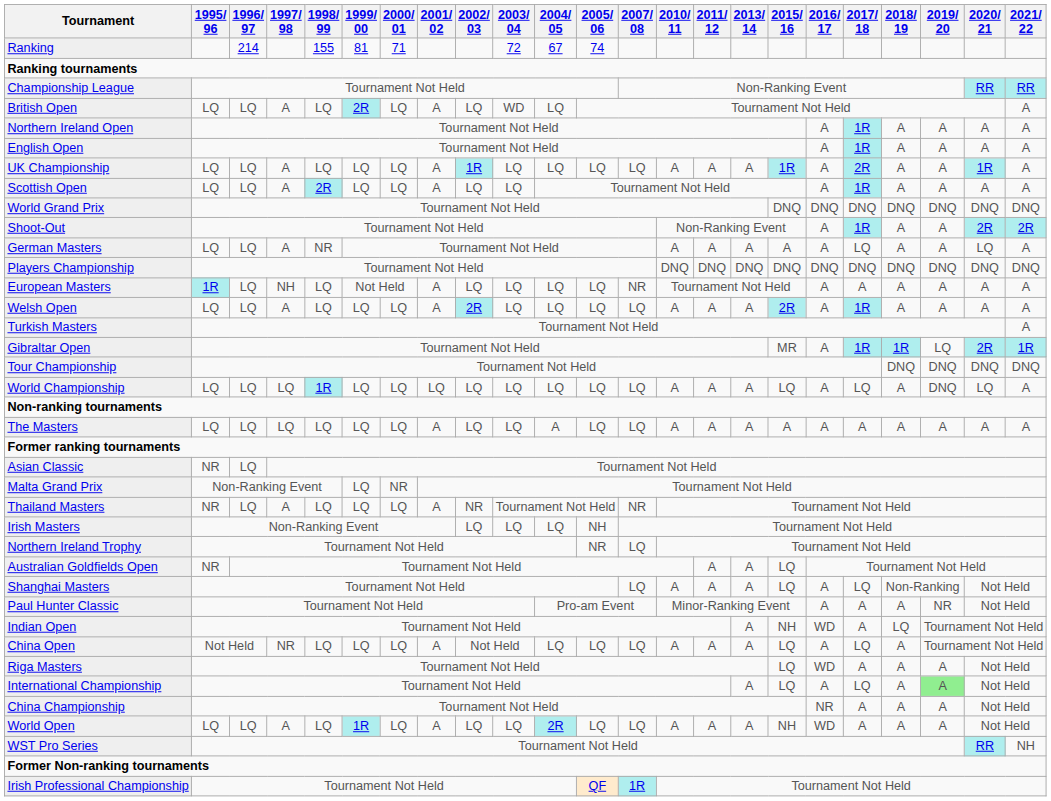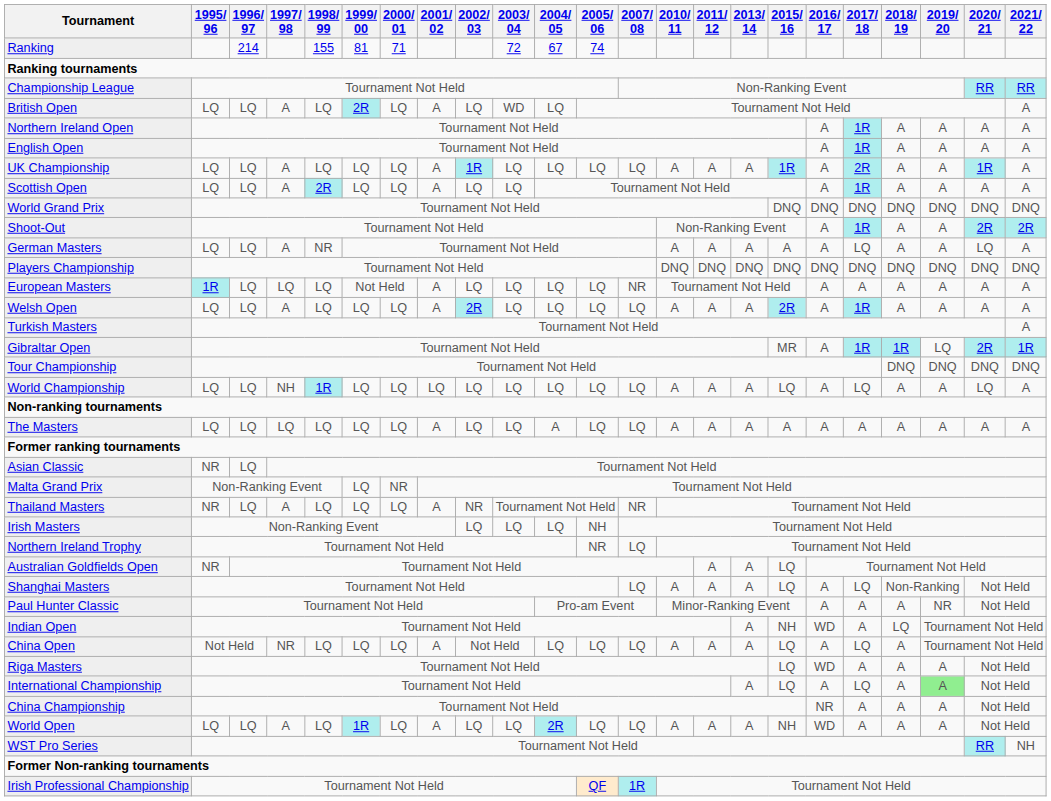 <table class="wikitable" style="font-size:85%;">
 <tr>
 <th>Tournament</th>
 <th><a href='#'>1995/<br>96</a></th>
 <th><a href='#'>1996/<br>97</a></th>
 <th><a href='#'>1997/<br>98</a></th>
 <th><a href='#'>1998/<br>99</a></th>
 <th><a href='#'>1999/<br>00</a></th>
 <th><a href='#'>2000/<br>01</a></th>
 <th><a href='#'>2001/<br>02</a></th>
 <th><a href='#'>2002/<br>03</a></th>
 <th><a href='#'>2003/<br>04</a></th>
 <th><a href='#'>2004/<br>05</a></th>
 <th><a href='#'>2005/<br>06</a></th>
 <th><a href='#'>2007/<br>08</a></th>
 <th><a href='#'>2010/<br>11</a></th>
 <th><a href='#'>2011/<br>12</a></th>
 <th><a href='#'>2013/<br>14</a></th>
 <th><a href='#'>2015/<br>16</a></th>
 <th><a href='#'>2016/<br>17</a></th>
 <th><a href='#'>2017/<br>18</a></th>
 <th><a href='#'>2018/<br>19</a></th>
 <th><a href='#'>2019/<br>20</a></th>
 <th><a href='#'>2020/<br>21</a></th>
 <th><a href='#'>2021/<br>22</a></th>
 </tr>
 <tr>
 <td style="background:#EFEFEF;"><a href='#'>Ranking</a></td>
 <td align="center"></td>
 <td align="center"><a href='#'>214</a></td>
 <td align="center"></td>
 <td align="center"><a href='#'>155</a></td>
 <td align="center"><a href='#'>81</a></td>
 <td align="center"><a href='#'>71</a></td>
 <td align="center"></td>
 <td align="center"></td>
 <td align="center"><a href='#'>72</a></td>
 <td align="center"><a href='#'>67</a></td>
 <td align="center"><a href='#'>74</a></td>
 <td align="center"></td>
 <td align="center"></td>
 <td align="center"></td>
 <td align="center"></td>
 <td align="center"></td>
 <td align="center"></td>
 <td align="center"></td>
 <td align="center"></td>
 <td align="center"></td>
 <td align="center"></td>
 <td align="center"></td>
 </tr>
 <tr>
 <td colspan="30"><strong>Ranking tournaments</strong></td>
 </tr>
 <tr>
 <td style="background:#EFEFEF;"><a href='#'>Championship League</a></td>
 <td align="center" colspan="11" style="color:#555555;">Tournament Not Held</td>
 <td align="center" colspan="9" style="color:#555555;">Non-Ranking Event</td>
 <td align="center" style="background:#afeeee;"><a href='#'>RR</a></td>
 <td align="center" style="background:#afeeee;"><a href='#'>RR</a></td>
 </tr>
 <tr>
 <td style="background:#EFEFEF;"><a href='#'>British Open</a></td>
 <td align="center" style="color:#555555;">LQ</td>
 <td align="center" style="color:#555555;">LQ</td>
 <td align="center" style="color:#555555;">A</td>
 <td align="center" style="color:#555555;">LQ</td>
 <td align="center" style="background:#afeeee;"><a href='#'>2R</a></td>
 <td align="center" style="color:#555555;">LQ</td>
 <td align="center" style="color:#555555;">A</td>
 <td align="center" style="color:#555555;">LQ</td>
 <td align="center" style="color:#555555;">WD</td>
 <td align="center" style="color:#555555;">LQ</td>
 <td align="center" colspan="11" style="color:#555555;">Tournament Not Held</td>
 <td align="center" style="color:#555555;">A</td>
 </tr>
 <tr>
 <td style="background:#EFEFEF;"><a href='#'>Northern Ireland Open</a></td>
 <td align="center" colspan="16" style="color:#555555;">Tournament Not Held</td>
 <td align="center" style="color:#555555;">A</td>
 <td align="center" style="background:#afeeee;"><a href='#'>1R</a></td>
 <td align="center" style="color:#555555;">A</td>
 <td align="center" style="color:#555555;">A</td>
 <td align="center" style="color:#555555;">A</td>
 <td align="center" style="color:#555555;">A</td>
 </tr>
 <tr>
 <td style="background:#EFEFEF;"><a href='#'>English Open</a></td>
 <td align="center" colspan="16" style="color:#555555;">Tournament Not Held</td>
 <td align="center" style="color:#555555;">A</td>
 <td align="center" style="background:#afeeee;"><a href='#'>1R</a></td>
 <td align="center" style="color:#555555;">A</td>
 <td align="center" style="color:#555555;">A</td>
 <td align="center" style="color:#555555;">A</td>
 <td align="center" style="color:#555555;">A</td>
 </tr>
 <tr>
 <td style="background:#EFEFEF;"><a href='#'>UK Championship</a></td>
 <td align="center" style="color:#555555;">LQ</td>
 <td align="center" style="color:#555555;">LQ</td>
 <td align="center" style="color:#555555;">A</td>
 <td align="center" style="color:#555555;">LQ</td>
 <td align="center" style="color:#555555;">LQ</td>
 <td align="center" style="color:#555555;">LQ</td>
 <td align="center" style="color:#555555;">A</td>
 <td align="center" style="background:#afeeee;"><a href='#'>1R</a></td>
 <td align="center" style="color:#555555;">LQ</td>
 <td align="center" style="color:#555555;">LQ</td>
 <td align="center" style="color:#555555;">LQ</td>
 <td align="center" style="color:#555555;">LQ</td>
 <td align="center" style="color:#555555;">A</td>
 <td align="center" style="color:#555555;">A</td>
 <td align="center" style="color:#555555;">A</td>
 <td align="center" style="background:#afeeee;"><a href='#'>1R</a></td>
 <td align="center" style="color:#555555;">A</td>
 <td align="center" style="background:#afeeee;"><a href='#'>2R</a></td>
 <td align="center" style="color:#555555;">A</td>
 <td align="center" style="color:#555555;">A</td>
 <td align="center" style="background:#afeeee;"><a href='#'>1R</a></td>
 <td align="center" style="color:#555555;">A</td>
 </tr>
 <tr>
 <td style="background:#EFEFEF;"><a href='#'>Scottish Open</a></td>
 <td align="center" style="color:#555555;">LQ</td>
 <td align="center" style="color:#555555;">LQ</td>
 <td align="center" style="color:#555555;">A</td>
 <td align="center" style="background:#afeeee;"><a href='#'>2R</a></td>
 <td align="center" style="color:#555555;">LQ</td>
 <td align="center" style="color:#555555;">LQ</td>
 <td align="center" style="color:#555555;">A</td>
 <td align="center" style="color:#555555;">LQ</td>
 <td align="center" style="color:#555555;">LQ</td>
 <td align="center" colspan="7" style="color:#555555;">Tournament Not Held</td>
 <td align="center" style="color:#555555;">A</td>
 <td align="center" style="background:#afeeee;"><a href='#'>1R</a></td>
 <td align="center" style="color:#555555;">A</td>
 <td align="center" style="color:#555555;">A</td>
 <td align="center" style="color:#555555;">A</td>
 <td align="center" style="color:#555555;">A</td>
 </tr>
 <tr>
 <td style="background:#EFEFEF;"><a href='#'>World Grand Prix</a></td>
 <td align="center" colspan="15" style="color:#555555;">Tournament Not Held</td>
 <td align="center" style="color:#555555;">DNQ</td>
 <td align="center" style="color:#555555;">DNQ</td>
 <td align="center" style="color:#555555;">DNQ</td>
 <td align="center" style="color:#555555;">DNQ</td>
 <td align="center" style="color:#555555;">DNQ</td>
 <td align="center" style="color:#555555;">DNQ</td>
 <td align="center" style="color:#555555;">DNQ</td>
 </tr>
 <tr>
 <td style="background:#EFEFEF;"><a href='#'>Shoot-Out</a></td>
 <td align="center" colspan="12" style="color:#555555;">Tournament Not Held</td>
 <td align="center" colspan="4" style="color:#555555;">Non-Ranking Event</td>
 <td align="center" style="color:#555555;">A</td>
 <td align="center" style="background:#afeeee;"><a href='#'>1R</a></td>
 <td align="center" style="color:#555555;">A</td>
 <td align="center" style="color:#555555;">A</td>
 <td align="center" style="background:#afeeee;"><a href='#'>2R</a></td>
 <td align="center" style="background:#afeeee;"><a href='#'>2R</a></td>
 </tr>
 <tr>
 <td style="background:#EFEFEF;"><a href='#'>German Masters</a></td>
 <td align="center" style="color:#555555;">LQ</td>
 <td align="center" style="color:#555555;">LQ</td>
 <td align="center" style="color:#555555;">A</td>
 <td align="center" style="color:#555555;">NR</td>
 <td align="center" colspan="8" style="color:#555555;">Tournament Not Held</td>
 <td align="center" style="color:#555555;">A</td>
 <td align="center" style="color:#555555;">A</td>
 <td align="center" style="color:#555555;">A</td>
 <td align="center" style="color:#555555;">A</td>
 <td align="center" style="color:#555555;">A</td>
 <td align="center" style="color:#555555;">LQ</td>
 <td align="center" style="color:#555555;">A</td>
 <td align="center" style="color:#555555;">A</td>
 <td align="center" style="color:#555555;">LQ</td>
 <td align="center" style="color:#555555;">A</td>
 </tr>
 <tr>
 <td style="background:#EFEFEF;"><a href='#'>Players Championship</a></td>
 <td align="center" colspan="12" style="color:#555555;">Tournament Not Held</td>
 <td align="center" style="color:#555555;">DNQ</td>
 <td align="center" style="color:#555555;">DNQ</td>
 <td align="center" style="color:#555555;">DNQ</td>
 <td align="center" style="color:#555555;">DNQ</td>
 <td align="center" style="color:#555555;">DNQ</td>
 <td align="center" style="color:#555555;">DNQ</td>
 <td align="center" style="color:#555555;">DNQ</td>
 <td align="center" style="color:#555555;">DNQ</td>
 <td align="center" style="color:#555555;">DNQ</td>
 <td align="center" style="color:#555555;">DNQ</td>
 </tr>
 <tr>
 <td style="background:#EFEFEF;"><a href='#'>European Masters</a></td>
 <td align="center" style="background:#afeeee;"><a href='#'>1R</a></td>
 <td align="center" style="color:#555555;">LQ</td>
-<td align="center" style="color:#555555;">NH</td>
+<td align="center" style="color:#555555;">LQ</td>
 <td align="center" style="color:#555555;">LQ</td>
 <td align="center" colspan="2" style="color:#555555;">Not Held</td>
 <td align="center" style="color:#555555;">A</td>
 <td align="center" style="color:#555555;">LQ</td>
 <td align="center" style="color:#555555;">LQ</td>
 <td align="center" style="color:#555555;">LQ</td>
 <td align="center" style="color:#555555;">LQ</td>
 <td align="center" style="color:#555555;">NR</td>
 <td align="center" colspan="4" style="color:#555555;">Tournament Not Held</td>
 <td align="center" style="color:#555555;">A</td>
 <td align="center" style="color:#555555;">A</td>
 <td align="center" style="color:#555555;">A</td>
 <td align="center" style="color:#555555;">A</td>
 <td align="center" style="color:#555555;">A</td>
 <td align="center" style="color:#555555;">A</td>
 </tr>
 <tr>
 <td style="background:#EFEFEF;"><a href='#'>Welsh Open</a></td>
 <td align="center" style="color:#555555;">LQ</td>
 <td align="center" style="color:#555555;">LQ</td>
 <td align="center" style="color:#555555;">A</td>
 <td align="center" style="color:#555555;">LQ</td>
 <td align="center" style="color:#555555;">LQ</td>
 <td align="center" style="color:#555555;">LQ</td>
 <td align="center" style="color:#555555;">A</td>
 <td align="center" style="background:#afeeee;"><a href='#'>2R</a></td>
 <td align="center" style="color:#555555;">LQ</td>
 <td align="center" style="color:#555555;">LQ</td>
 <td align="center" style="color:#555555;">LQ</td>
 <td align="center" style="color:#555555;">LQ</td>
 <td align="center" style="color:#555555;">A</td>
 <td align="center" style="color:#555555;">A</td>
 <td align="center" style="color:#555555;">A</td>
 <td align="center" style="background:#afeeee;"><a href='#'>2R</a></td>
 <td align="center" style="color:#555555;">A</td>
 <td align="center" style="background:#afeeee;"><a href='#'>1R</a></td>
 <td align="center" style="color:#555555;">A</td>
 <td align="center" style="color:#555555;">A</td>
 <td align="center" style="color:#555555;">A</td>
 <td align="center" style="color:#555555;">A</td>
 </tr>
 <tr>
 <td style="background:#EFEFEF;"><a href='#'>Turkish Masters</a></td>
 <td align="center" colspan="21" style="color:#555555;">Tournament Not Held</td>
 <td align="center" style="color:#555555;">A</td>
 </tr>
 <tr>
 <td style="background:#EFEFEF;"><a href='#'>Gibraltar Open</a></td>
 <td align="center" colspan="15" style="color:#555555;">Tournament Not Held</td>
 <td align="center" style="color:#555555;">MR</td>
 <td align="center" style="color:#555555;">A</td>
 <td align="center" style="background:#afeeee;"><a href='#'>1R</a></td>
 <td align="center" style="background:#afeeee;"><a href='#'>1R</a></td>
 <td align="center" style="color:#555555;">LQ</td>
 <td align="center" style="background:#afeeee;"><a href='#'>2R</a></td>
 <td align="center" style="background:#afeeee;"><a href='#'>1R</a></td>
 </tr>
 <tr>
 <td style="background:#EFEFEF;"><a href='#'>Tour Championship</a></td>
 <td align="center" colspan="18" style="color:#555555;">Tournament Not Held</td>
 <td align="center" style="color:#555555;">DNQ</td>
 <td align="center" style="color:#555555;">DNQ</td>
 <td align="center" style="color:#555555;">DNQ</td>
 <td align="center" style="color:#555555;">DNQ</td>
 </tr>
 <tr>
 <td style="background:#EFEFEF;"><a href='#'>World Championship</a></td>
 <td align="center" style="color:#555555;">LQ</td>
 <td align="center" style="color:#555555;">LQ</td>
-<td align="center" style="color:#555555;">LQ</td>
+<td align="center" style="color:#555555;">NH</td>
 <td align="center" style="background:#afeeee;"><a href='#'>1R</a></td>
 <td align="center" style="color:#555555;">LQ</td>
 <td align="center" style="color:#555555;">LQ</td>
 <td align="center" style="color:#555555;">LQ</td>
 <td align="center" style="color:#555555;">LQ</td>
 <td align="center" style="color:#555555;">LQ</td>
 <td align="center" style="color:#555555;">LQ</td>
 <td align="center" style="color:#555555;">LQ</td>
 <td align="center" style="color:#555555;">LQ</td>
 <td align="center" style="color:#555555;">A</td>
 <td align="center" style="color:#555555;">A</td>
 <td align="center" style="color:#555555;">A</td>
 <td align="center" style="color:#555555;">LQ</td>
 <td align="center" style="color:#555555;">A</td>
 <td align="center" style="color:#555555;">LQ</td>
 <td align="center" style="color:#555555;">A</td>
-<td align="center" style="color:#555555;">DNQ</td>
+<td align="center" style="color:#555555;">A</td>
 <td align="center" style="color:#555555;">LQ</td>
 <td align="center" style="color:#555555;">A</td>
 </tr>
 <tr>
 <td colspan="30"><strong>Non-ranking tournaments</strong></td>
 </tr>
 <tr>
 <td style="background:#EFEFEF;"><a href='#'>The Masters</a></td>
 <td align="center" style="color:#555555;">LQ</td>
 <td align="center" style="color:#555555;">LQ</td>
 <td align="center" style="color:#555555;">LQ</td>
 <td align="center" style="color:#555555;">LQ</td>
 <td align="center" style="color:#555555;">LQ</td>
 <td align="center" style="color:#555555;">LQ</td>
 <td align="center" style="color:#555555;">A</td>
 <td align="center" style="color:#555555;">LQ</td>
 <td align="center" style="color:#555555;">LQ</td>
 <td align="center" style="color:#555555;">A</td>
 <td align="center" style="color:#555555;">LQ</td>
 <td align="center" style="color:#555555;">LQ</td>
 <td align="center" style="color:#555555;">A</td>
 <td align="center" style="color:#555555;">A</td>
 <td align="center" style="color:#555555;">A</td>
 <td align="center" style="color:#555555;">A</td>
 <td align="center" style="color:#555555;">A</td>
 <td align="center" style="color:#555555;">A</td>
 <td align="center" style="color:#555555;">A</td>
 <td align="center" style="color:#555555;">A</td>
 <td align="center" style="color:#555555;">A</td>
 <td align="center" style="color:#555555;">A</td>
 </tr>
 <tr>
 <td colspan="30"><strong>Former ranking tournaments</strong></td>
 </tr>
 <tr>
 <td style="background:#EFEFEF;"><a href='#'>Asian Classic</a></td>
 <td align="center" style="color:#555555;">NR</td>
 <td align="center" style="color:#555555;">LQ</td>
 <td align="center" colspan="30" style="color:#555555;">Tournament Not Held</td>
 </tr>
 <tr>
 <td style="background:#EFEFEF;"><a href='#'>Malta Grand Prix</a></td>
 <td align="center" colspan="4" style="color:#555555;">Non-Ranking Event</td>
 <td align="center" style="color:#555555;">LQ</td>
 <td align="center" style="color:#555555;">NR</td>
 <td align="center" colspan="30" style="color:#555555;">Tournament Not Held</td>
 </tr>
 <tr>
 <td style="background:#EFEFEF;"><a href='#'>Thailand Masters</a></td>
 <td align="center" style="color:#555555;">NR</td>
 <td align="center" style="color:#555555;">LQ</td>
 <td align="center" style="color:#555555;">A</td>
 <td align="center" style="color:#555555;">LQ</td>
 <td align="center" style="color:#555555;">LQ</td>
 <td align="center" style="color:#555555;">LQ</td>
 <td align="center" style="color:#555555;">A</td>
 <td align="center" style="color:#555555;">NR</td>
 <td align="center" colspan="3" style="color:#555555;">Tournament Not Held</td>
 <td align="center" style="color:#555555;">NR</td>
 <td align="center" colspan="30" style="color:#555555;">Tournament Not Held</td>
 </tr>
 <tr>
 <td style="background:#EFEFEF;"><a href='#'>Irish Masters</a></td>
 <td align="center" colspan="7" style="color:#555555;">Non-Ranking Event</td>
 <td align="center" style="color:#555555;">LQ</td>
 <td align="center" style="color:#555555;">LQ</td>
 <td align="center" style="color:#555555;">LQ</td>
 <td align="center" style="color:#555555;">NH</td>
 <td align="center" colspan="30" style="color:#555555;">Tournament Not Held</td>
 </tr>
 <tr>
 <td style="background:#EFEFEF;"><a href='#'>Northern Ireland Trophy</a></td>
 <td align="center" colspan="10" style="color:#555555;">Tournament Not Held</td>
 <td align="center" style="color:#555555;">NR</td>
 <td align="center" style="color:#555555;">LQ</td>
 <td align="center" colspan="30" style="color:#555555;">Tournament Not Held</td>
 </tr>
 <tr>
 <td style="background:#EFEFEF;"><a href='#'>Australian Goldfields Open</a></td>
 <td align="center" style="color:#555555;">NR</td>
 <td align="center" colspan="12" style="color:#555555;">Tournament Not Held</td>
 <td align="center" style="color:#555555;">A</td>
 <td align="center" style="color:#555555;">A</td>
 <td align="center" style="color:#555555;">LQ</td>
 <td align="center" colspan="30" style="color:#555555;">Tournament Not Held</td>
 </tr>
 <tr>
 <td style="background:#EFEFEF;"><a href='#'>Shanghai Masters</a></td>
 <td align="center" colspan="11" style="color:#555555;">Tournament Not Held</td>
 <td align="center" style="color:#555555;">LQ</td>
 <td align="center" style="color:#555555;">A</td>
 <td align="center" style="color:#555555;">A</td>
 <td align="center" style="color:#555555;">A</td>
 <td align="center" style="color:#555555;">LQ</td>
 <td align="center" style="color:#555555;">A</td>
 <td align="center" style="color:#555555;">LQ</td>
 <td align="center" colspan="2" style="color:#555555;">Non-Ranking</td>
 <td align="center" colspan="2" style="color:#555555;">Not Held</td>
 </tr>
 <tr>
 <td style="background:#EFEFEF;"><a href='#'>Paul Hunter Classic</a></td>
 <td align="center" colspan="9" style="color:#555555;">Tournament Not Held</td>
 <td align="center" colspan="3" style="color:#555555;">Pro-am Event</td>
 <td align="center" colspan="4" style="color:#555555;">Minor-Ranking Event</td>
 <td align="center" style="color:#555555;">A</td>
 <td align="center" style="color:#555555;">A</td>
 <td align="center" style="color:#555555;">A</td>
 <td align="center" style="color:#555555;">NR</td>
 <td align="center" colspan="2" style="color:#555555;">Not Held</td>
 </tr>
 <tr>
 <td style="background:#EFEFEF;"><a href='#'>Indian Open</a></td>
 <td align="center" colspan="14" style="color:#555555;">Tournament Not Held</td>
 <td align="center" style="color:#555555;">A</td>
 <td align="center" style="color:#555555;">NH</td>
 <td align="center" style="color:#555555;">WD</td>
 <td align="center" style="color:#555555;">A</td>
 <td align="center" style="color:#555555;">LQ</td>
 <td align="center" colspan="3" style="color:#555555;">Tournament Not Held</td>
 </tr>
 <tr>
 <td style="background:#EFEFEF;"><a href='#'>China Open</a></td>
 <td align="center" colspan="2" style="color:#555555;">Not Held</td>
 <td align="center" style="color:#555555;">NR</td>
 <td align="center" style="color:#555555;">LQ</td>
 <td align="center" style="color:#555555;">LQ</td>
 <td align="center" style="color:#555555;">LQ</td>
 <td align="center" style="color:#555555;">A</td>
 <td align="center" colspan="2" style="color:#555555;">Not Held</td>
 <td align="center" style="color:#555555;">LQ</td>
 <td align="center" style="color:#555555;">LQ</td>
 <td align="center" style="color:#555555;">LQ</td>
 <td align="center" style="color:#555555;">A</td>
 <td align="center" style="color:#555555;">A</td>
 <td align="center" style="color:#555555;">A</td>
 <td align="center" style="color:#555555;">LQ</td>
 <td align="center" style="color:#555555;">A</td>
 <td align="center" style="color:#555555;">LQ</td>
 <td align="center" style="color:#555555;">A</td>
 <td align="center" colspan="3" style="color:#555555;">Tournament Not Held</td>
 </tr>
 <tr>
 <td style="background:#EFEFEF;"><a href='#'>Riga Masters</a></td>
 <td align="center" colspan="15" style="color:#555555;">Tournament Not Held</td>
 <td align="center" style="color:#555555;">LQ</td>
 <td align="center" style="color:#555555;">WD</td>
 <td align="center" style="color:#555555;">A</td>
 <td align="center" style="color:#555555;">A</td>
 <td align="center" style="color:#555555;">A</td>
 <td align="center" colspan="2" style="color:#555555;">Not Held</td>
 </tr>
 <tr>
 <td style="background:#EFEFEF;"><a href='#'>International Championship</a></td>
 <td align="center" colspan="14" style="color:#555555;">Tournament Not Held</td>
 <td align="center" style="color:#555555;">A</td>
 <td align="center" style="color:#555555;">LQ</td>
 <td align="center" style="color:#555555;">A</td>
 <td align="center" style="color:#555555;">LQ</td>
 <td align="center" style="color:#555555;">A</td>
 <td align="center" style="background: lightgreen; color:#555555;">A</td>
 <td align="center" colspan="2" style="color:#555555;">Not Held</td>
 </tr>
 <tr>
 <td style="background:#EFEFEF;"><a href='#'>China Championship</a></td>
 <td align="center" colspan="16" style="color:#555555;">Tournament Not Held</td>
 <td align="center" style="color:#555555;">NR</td>
 <td align="center" style="color:#555555;">A</td>
 <td align="center" style="color:#555555;">A</td>
 <td align="center" style="color:#555555;">A</td>
 <td align="center" colspan="2" style="color:#555555;">Not Held</td>
 </tr>
 <tr>
 <td style="background:#EFEFEF;"><a href='#'>World Open</a></td>
 <td align="center" style="color:#555555;">LQ</td>
 <td align="center" style="color:#555555;">LQ</td>
 <td align="center" style="color:#555555;">A</td>
 <td align="center" style="color:#555555;">LQ</td>
 <td align="center" style="background:#afeeee;"><a href='#'>1R</a></td>
 <td align="center" style="color:#555555;">LQ</td>
 <td align="center" style="color:#555555;">A</td>
 <td align="center" style="color:#555555;">LQ</td>
 <td align="center" style="color:#555555;">LQ</td>
 <td align="center" style="background:#afeeee;"><a href='#'>2R</a></td>
 <td align="center" style="color:#555555;">LQ</td>
 <td align="center" style="color:#555555;">LQ</td>
 <td align="center" style="color:#555555;">A</td>
 <td align="center" style="color:#555555;">A</td>
 <td align="center" style="color:#555555;">A</td>
 <td align="center" style="color:#555555;">NH</td>
 <td align="center" style="color:#555555;">WD</td>
 <td align="center" style="color:#555555;">A</td>
 <td align="center" style="color:#555555;">A</td>
 <td align="center" style="color:#555555;">A</td>
 <td align="center" colspan="2" style="color:#555555;">Not Held</td>
 </tr>
 <tr>
 <td style="background:#EFEFEF;"><a href='#'>WST Pro Series</a></td>
 <td align="center" colspan="20" style="color:#555555;">Tournament Not Held</td>
 <td align="center" style="background:#afeeee;"><a href='#'>RR</a></td>
 <td align="center" style="color:#555555;">NH</td>
 </tr>
 <tr>
 <td colspan="30"><strong>Former Non-ranking tournaments</strong></td>
 </tr>
 <tr>
 <td style="background:#EFEFEF;"><a href='#'>Irish Professional Championship</a></td>
 <td align="center" colspan="10" style="color:#555555;">Tournament Not Held</td>
 <td align="center" style="background:#ffebcd;"><a href='#'>QF</a></td>
 <td align="center" style="background:#afeeee;"><a href='#'>1R</a></td>
 <td align="center" colspan="30" style="color:#555555;">Tournament Not Held</td>
 </tr>
 </table>
